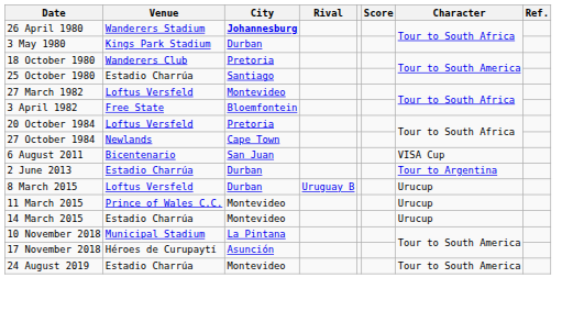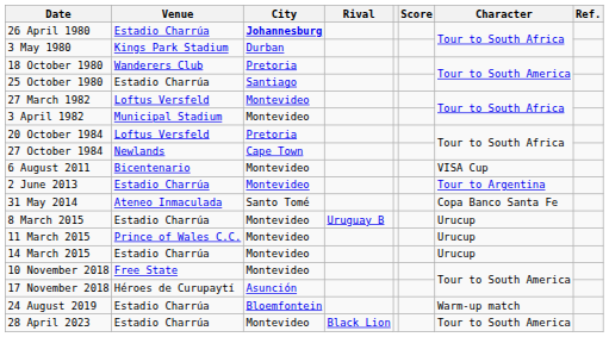 <table class="wikitable sortable" width= px>
 <tr>
 <th width= px>Date</th>
 <th width= px>Venue</th>
 <th width= px>City</th>
 <th width= px>Rival</th>
 <th></th>
 <th width= px>Score</th>
 <th width= px>Character</th>
 <th>Ref.</th>
 </tr>
 <tr>
 <td>26 April 1980</td>
-<td><a href='#'>Wanderers Stadium</a></td>
+<td><a href='#'>Estadio Charrúa</a></td>
 <td><strong><a href='#'>Johannesburg</a></strong></td>
 <td></td>
 <td></td>
 <td></td>
 <td rowspan=2><a href='#'>Tour to South Africa</a></td>
 <td></td>
 </tr>
 <tr>
 <td>3 May 1980</td>
 <td><a href='#'>Kings Park Stadium</a></td>
 <td><a href='#'>Durban</a></td>
 <td></td>
 <td></td>
 <td></td>
 <td></td>
 </tr>
 <tr>
 <td>18 October 1980</td>
 <td><a href='#'>Wanderers Club</a></td>
 <td><a href='#'>Pretoria</a></td>
 <td></td>
 <td></td>
 <td></td>
 <td rowspan=2><a href='#'>Tour to South America</a></td>
 <td></td>
 </tr>
 <tr>
 <td>25 October 1980</td>
 <td>Estadio Charrúa</td>
 <td><a href='#'>Santiago</a></td>
 <td></td>
 <td></td>
 <td></td>
 <td></td>
 </tr>
 <tr>
 <td>27 March 1982</td>
 <td><a href='#'>Loftus Versfeld</a></td>
 <td><a href='#'>Montevideo</a></td>
 <td></td>
 <td></td>
 <td></td>
 <td rowspan=2><a href='#'>Tour to South Africa</a></td>
 <td></td>
 </tr>
 <tr>
 <td>3 April 1982</td>
-<td><a href='#'>Free State</a></td>
-<td><a href='#'>Bloemfontein</a></td>
+<td><a href='#'>Municipal Stadium</a></td>
+<td>Montevideo</td>
 <td></td>
 <td></td>
 <td></td>
 <td></td>
 </tr>
 <tr>
 <td>20 October 1984</td>
 <td><a href='#'>Loftus Versfeld</a></td>
 <td><a href='#'>Pretoria</a></td>
 <td></td>
 <td></td>
 <td></td>
 <td rowspan=2>Tour to South Africa</td>
 <td></td>
 </tr>
 <tr>
 <td>27 October 1984</td>
 <td><a href='#'>Newlands</a></td>
 <td><a href='#'>Cape Town</a></td>
 <td></td>
 <td></td>
 <td></td>
 <td></td>
 </tr>
 <tr>
 <td>6 August 2011</td>
 <td><a href='#'>Bicentenario</a></td>
-<td><a href='#'>San Juan</a></td>
+<td>Montevideo</td>
 <td></td>
 <td></td>
 <td></td>
 <td>VISA Cup</td>
 <td></td>
 </tr>
 <tr>
 <td>2 June 2013</td>
 <td><a href='#'>Estadio Charrúa</a></td>
-<td><a href='#'>Durban</a></td>
+<td><a href='#'>Montevideo</a></td>
 <td></td>
 <td></td>
 <td></td>
 <td><a href='#'>Tour to Argentina</a></td>
 <td></td>
 </tr>
 <tr>
+<td>31 May 2014</td>
+<td><a href='#'>Ateneo Inmaculada</a></td>
+<td>Santo Tomé</td>
+<td></td>
+<td></td>
+<td></td>
+<td>Copa Banco Santa Fe</td>
+<td></td>
+</tr>
+<tr>
 <td>8 March 2015</td>
-<td><a href='#'>Loftus Versfeld</a></td>
-<td><a href='#'>Durban</a></td>
+<td>Estadio Charrúa</td>
+<td>Montevideo</td>
 <td> <a href='#'>Uruguay B</a></td>
 <td></td>
 <td></td>
 <td>Urucup </td>
 <td></td>
 </tr>
 <tr>
 <td>11 March 2015</td>
 <td><a href='#'>Prince of Wales C.C.</a></td>
 <td>Montevideo</td>
 <td></td>
 <td></td>
 <td></td>
 <td>Urucup</td>
 <td></td>
 </tr>
 <tr>
 <td>14 March 2015</td>
 <td>Estadio Charrúa</td>
 <td>Montevideo</td>
 <td></td>
 <td></td>
 <td></td>
 <td>Urucup</td>
 <td></td>
 </tr>
 <tr>
 <td>10 November 2018</td>
-<td><a href='#'>Municipal Stadium</a></td>
-<td><a href='#'>La Pintana</a></td>
+<td><a href='#'>Free State</a></td>
+<td>Montevideo</td>
 <td></td>
 <td></td>
 <td></td>
 <td rowspan=2>Tour to South America</td>
 <td></td>
 </tr>
 <tr>
 <td>17 November 2018</td>
 <td>Héroes de Curupaytí</td>
 <td><a href='#'>Asunción</a></td>
 <td></td>
 <td></td>
 <td></td>
 <td></td>
 </tr>
 <tr>
 <td>24 August 2019</td>
 <td>Estadio Charrúa</td>
+<td><a href='#'>Bloemfontein</a></td>
+<td></td>
+<td></td>
+<td></td>
+<td>Warm-up match </td>
+<td></td>
+</tr>
+<tr>
+<td>28 April 2023</td>
+<td>Estadio Charrúa</td>
 <td>Montevideo</td>
-<td></td>
+<td> <a href='#'>Black Lion</a></td>
 <td></td>
 <td></td>
 <td>Tour to South America</td>
 <td></td>
 </tr>
 </table>
